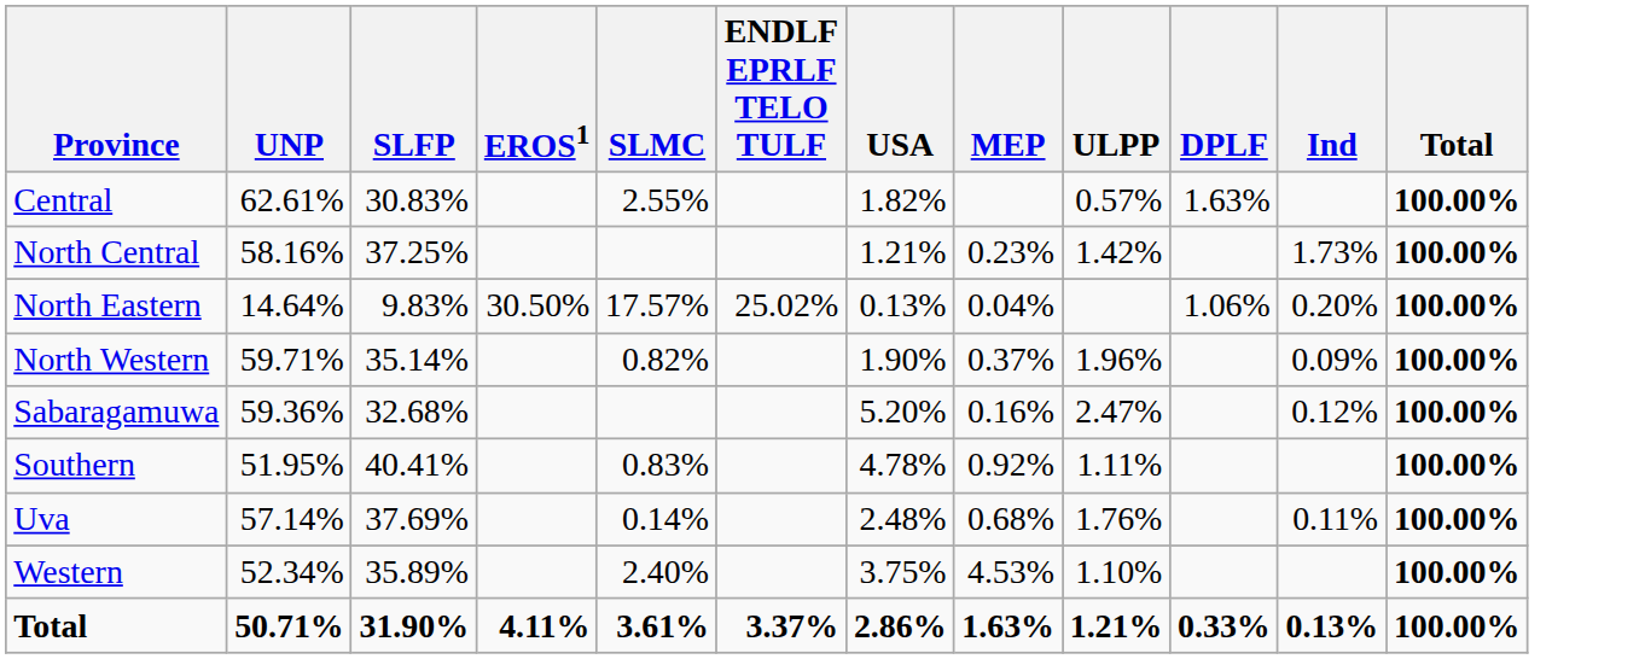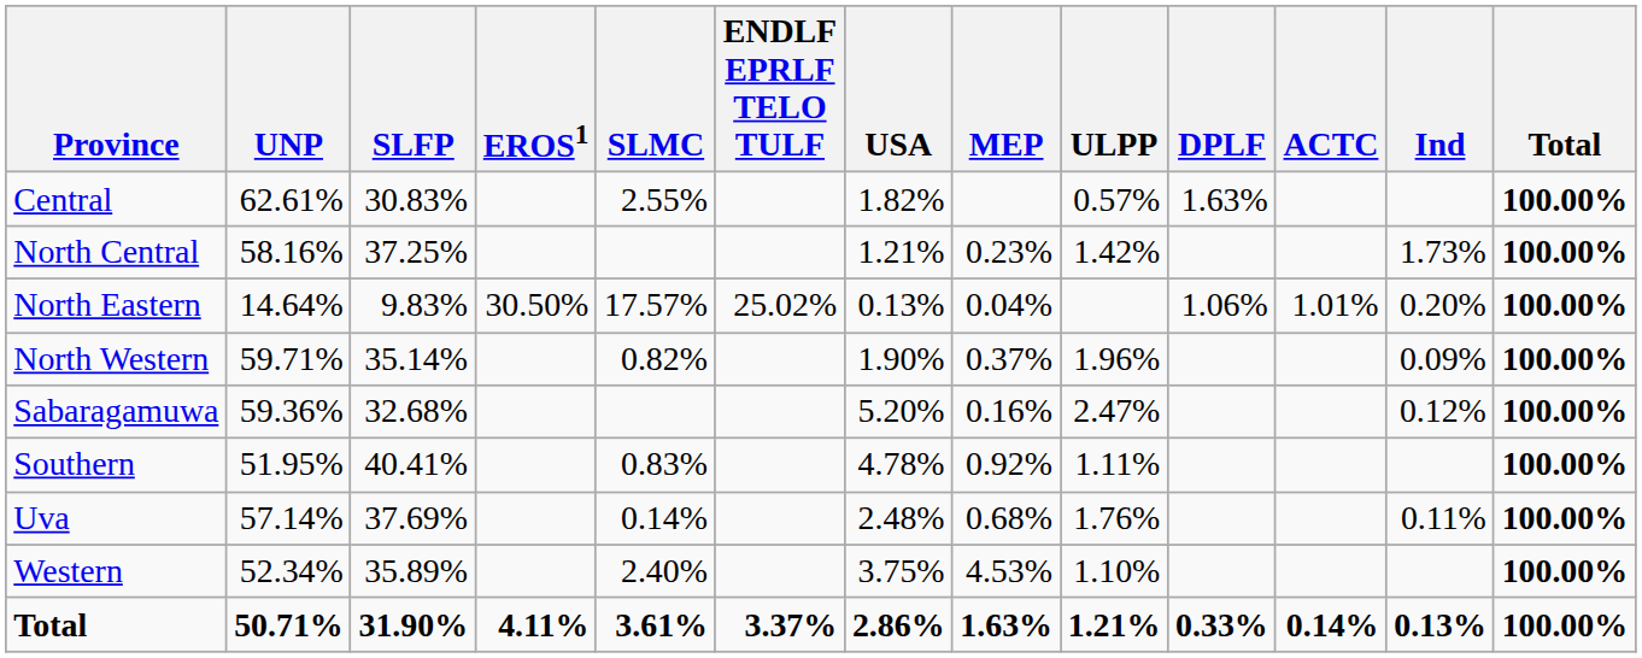 <table class="wikitable sortable" border="1" style="text-align:right;">
 <tr valign=bottom>
 <th><a href='#'>Province</a><br></th>
 <th><a href='#'>UNP</a><br></th>
 <th><a href='#'>SLFP</a><br></th>
 <th><a href='#'>EROS</a><sup>1</sup><br></th>
 <th><a href='#'>SLMC</a><br></th>
 <th>ENDLF<br><a href='#'>EPRLF</a><br><a href='#'>TELO</a><br><a href='#'>TULF</a><br></th>
 <th>USA<br></th>
 <th><a href='#'>MEP</a><br></th>
 <th>ULPP<br></th>
 <th><a href='#'>DPLF</a><br></th>
+<th><a href='#'>ACTC</a><br></th>
 <th><a href='#'>Ind</a><br></th>
 <th>Total<br></th>
 </tr>
 <tr>
 <td align=left><a href='#'>Central</a></td>
 <td>62.61%</td>
 <td>30.83%</td>
 <td></td>
 <td>2.55%</td>
 <td></td>
 <td>1.82%</td>
 <td></td>
 <td>0.57%</td>
 <td>1.63%</td>
 <td></td>
+<td></td>
 <td><strong>100.00%</strong></td>
 </tr>
 <tr>
 <td align=left><a href='#'>North Central</a></td>
 <td>58.16%</td>
 <td>37.25%</td>
 <td></td>
 <td></td>
 <td></td>
 <td>1.21%</td>
 <td>0.23%</td>
 <td>1.42%</td>
+<td></td>
 <td></td>
 <td>1.73%</td>
 <td><strong>100.00%</strong></td>
 </tr>
 <tr>
 <td align=left><a href='#'>North Eastern</a></td>
 <td>14.64%</td>
 <td>9.83%</td>
 <td>30.50%</td>
 <td>17.57%</td>
 <td>25.02%</td>
 <td>0.13%</td>
 <td>0.04%</td>
 <td></td>
 <td>1.06%</td>
+<td>1.01%</td>
 <td>0.20%</td>
 <td><strong>100.00%</strong></td>
 </tr>
 <tr>
 <td align=left><a href='#'>North Western</a></td>
 <td>59.71%</td>
 <td>35.14%</td>
 <td></td>
 <td>0.82%</td>
 <td></td>
 <td>1.90%</td>
 <td>0.37%</td>
 <td>1.96%</td>
 <td></td>
+<td></td>
 <td>0.09%</td>
 <td><strong>100.00%</strong></td>
 </tr>
 <tr>
 <td align=left><a href='#'>Sabaragamuwa</a></td>
 <td>59.36%</td>
 <td>32.68%</td>
 <td></td>
 <td></td>
 <td></td>
 <td>5.20%</td>
 <td>0.16%</td>
 <td>2.47%</td>
+<td></td>
 <td></td>
 <td>0.12%</td>
 <td><strong>100.00%</strong></td>
 </tr>
 <tr>
 <td align=left><a href='#'>Southern</a></td>
 <td>51.95%</td>
 <td>40.41%</td>
 <td></td>
 <td>0.83%</td>
 <td></td>
 <td>4.78%</td>
 <td>0.92%</td>
 <td>1.11%</td>
 <td></td>
 <td></td>
+<td></td>
 <td><strong>100.00%</strong></td>
 </tr>
 <tr>
 <td align=left><a href='#'>Uva</a></td>
 <td>57.14%</td>
 <td>37.69%</td>
 <td></td>
 <td>0.14%</td>
 <td></td>
 <td>2.48%</td>
 <td>0.68%</td>
 <td>1.76%</td>
+<td></td>
 <td></td>
 <td>0.11%</td>
 <td><strong>100.00%</strong></td>
 </tr>
 <tr>
 <td align=left><a href='#'>Western</a></td>
 <td>52.34%</td>
 <td>35.89%</td>
 <td></td>
 <td>2.40%</td>
 <td></td>
 <td>3.75%</td>
 <td>4.53%</td>
 <td>1.10%</td>
 <td></td>
 <td></td>
+<td></td>
 <td><strong>100.00%</strong></td>
 </tr>
 <tr class="sortbottom">
 <td align=left><strong>Total</strong></td>
 <td><strong>50.71%</strong></td>
 <td><strong>31.90%</strong></td>
 <td><strong>4.11%</strong></td>
 <td><strong>3.61%</strong></td>
 <td><strong>3.37%</strong></td>
 <td><strong>2.86%</strong></td>
 <td><strong>1.63%</strong></td>
 <td><strong>1.21%</strong></td>
 <td><strong>0.33%</strong></td>
+<td><strong>0.14%</strong></td>
 <td><strong>0.13%</strong></td>
 <td><strong>100.00%</strong></td>
 </tr>
 </table>
